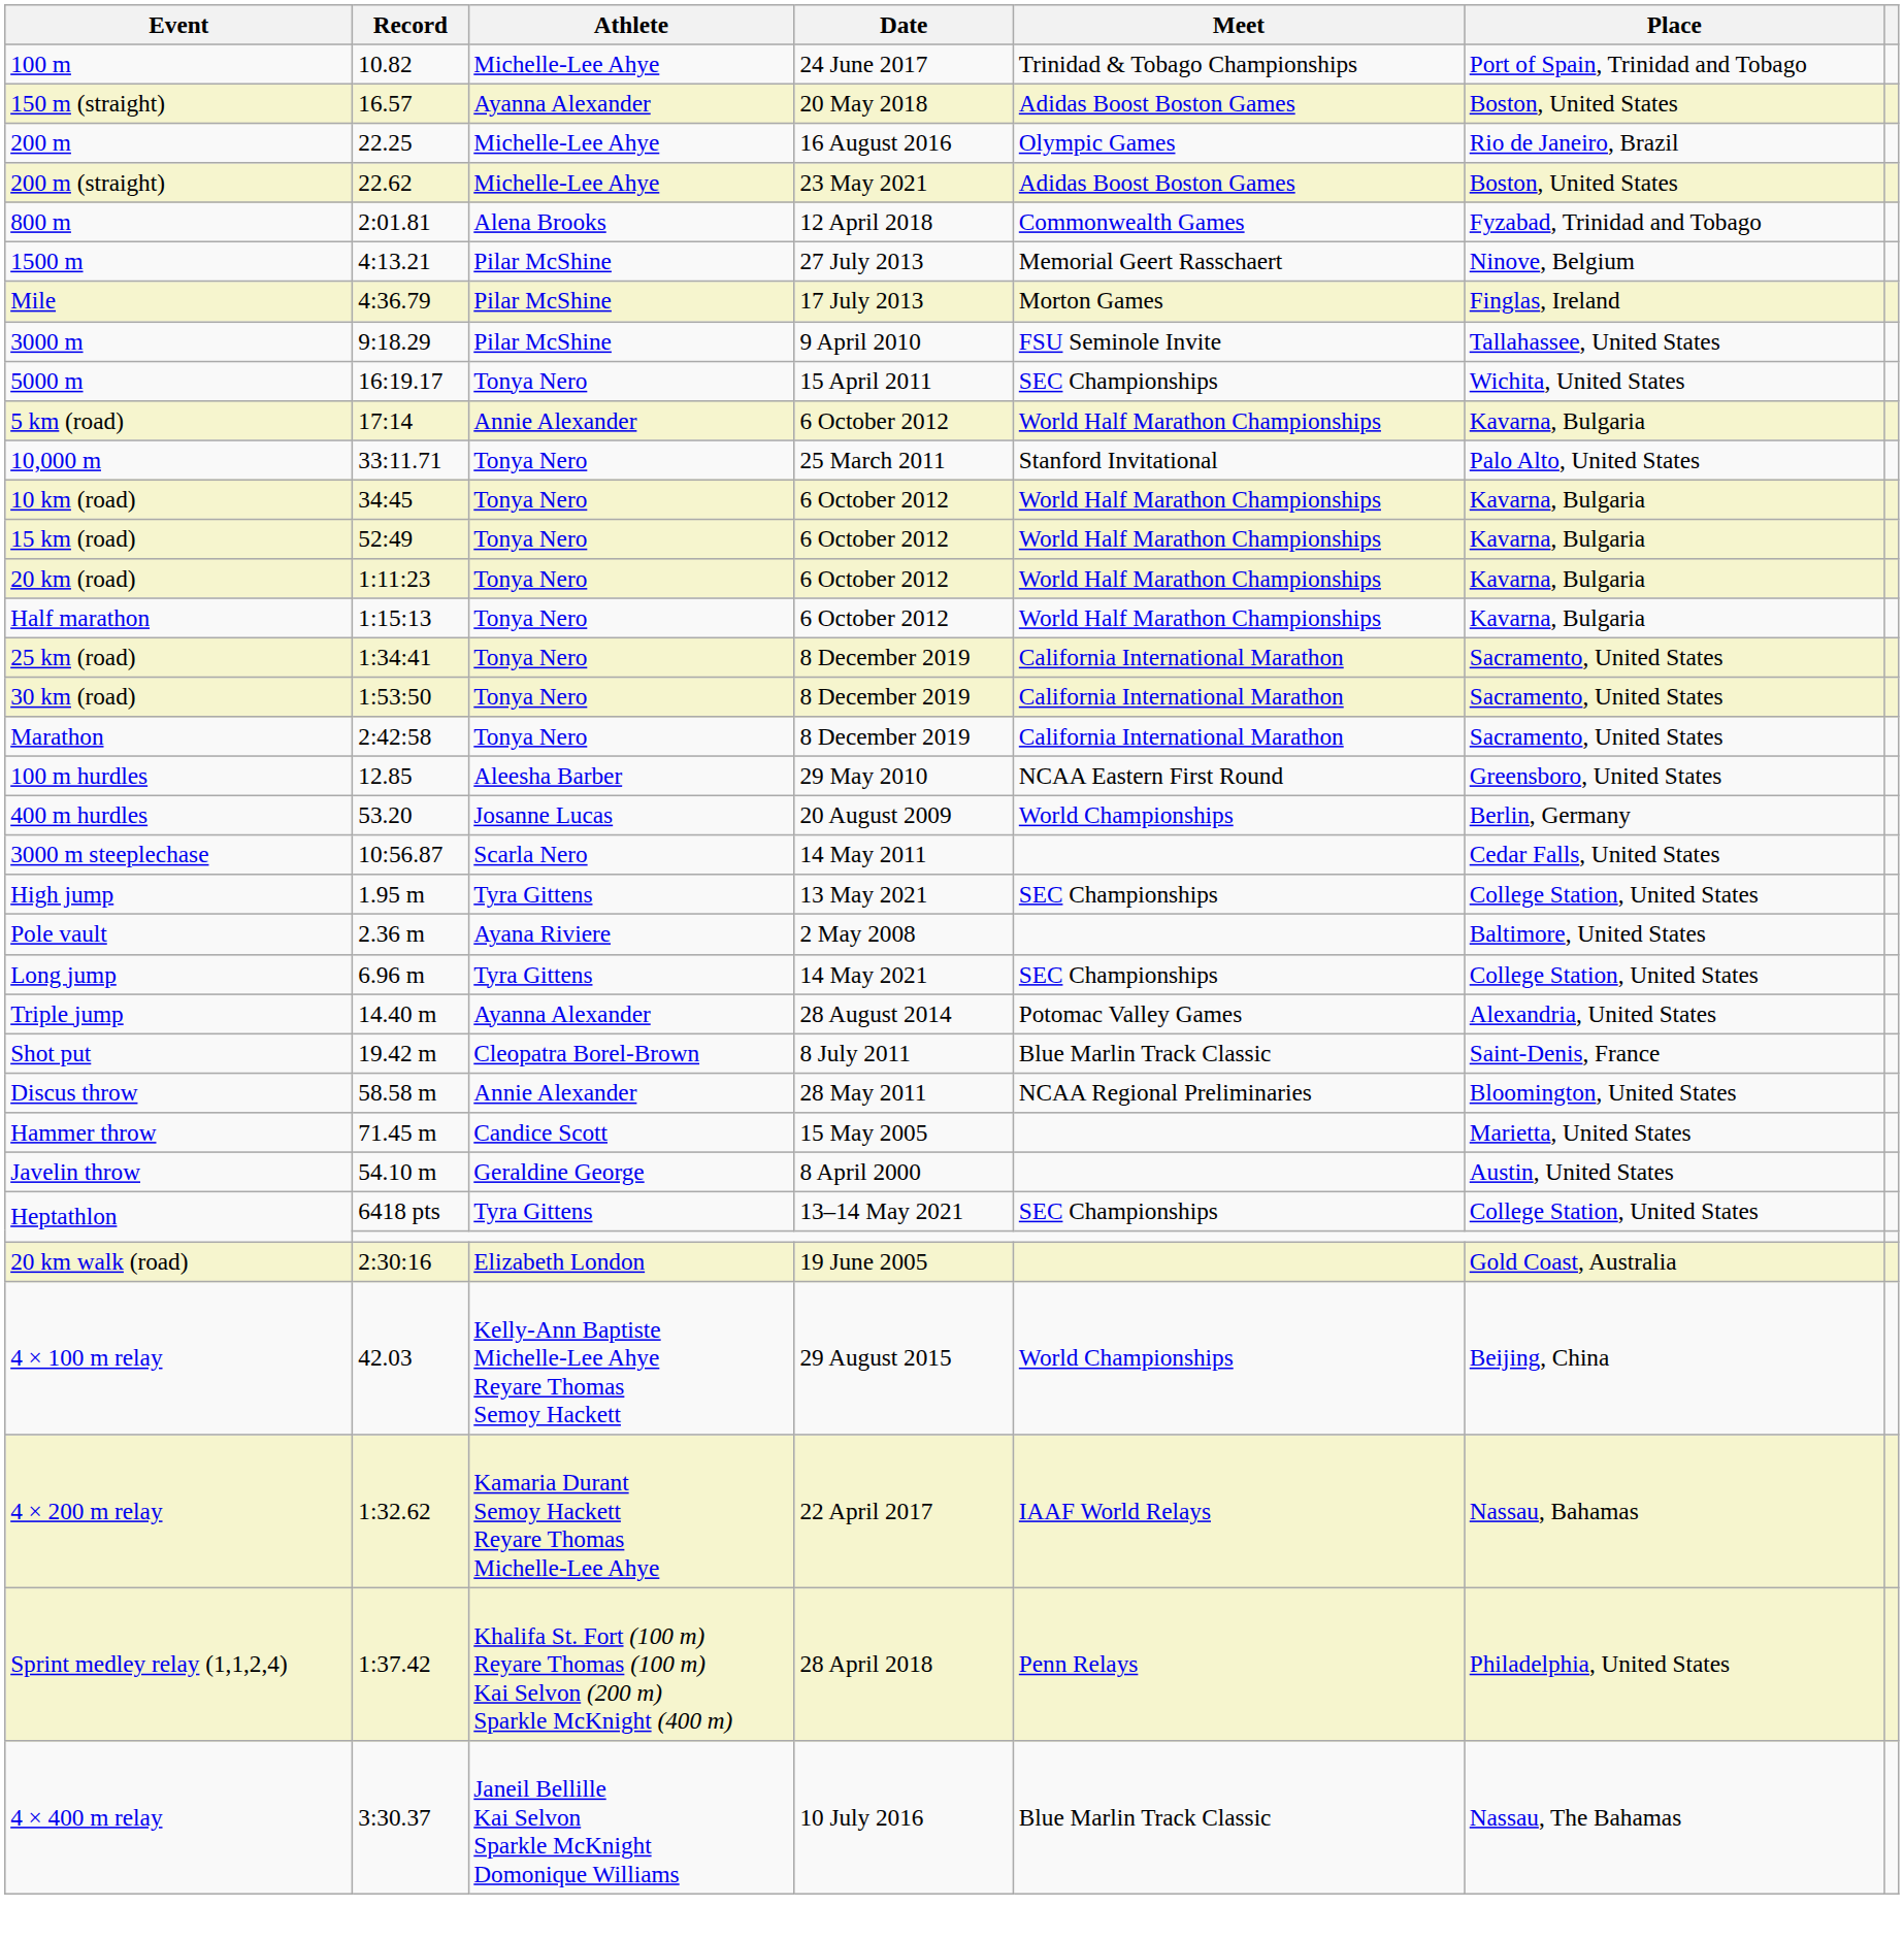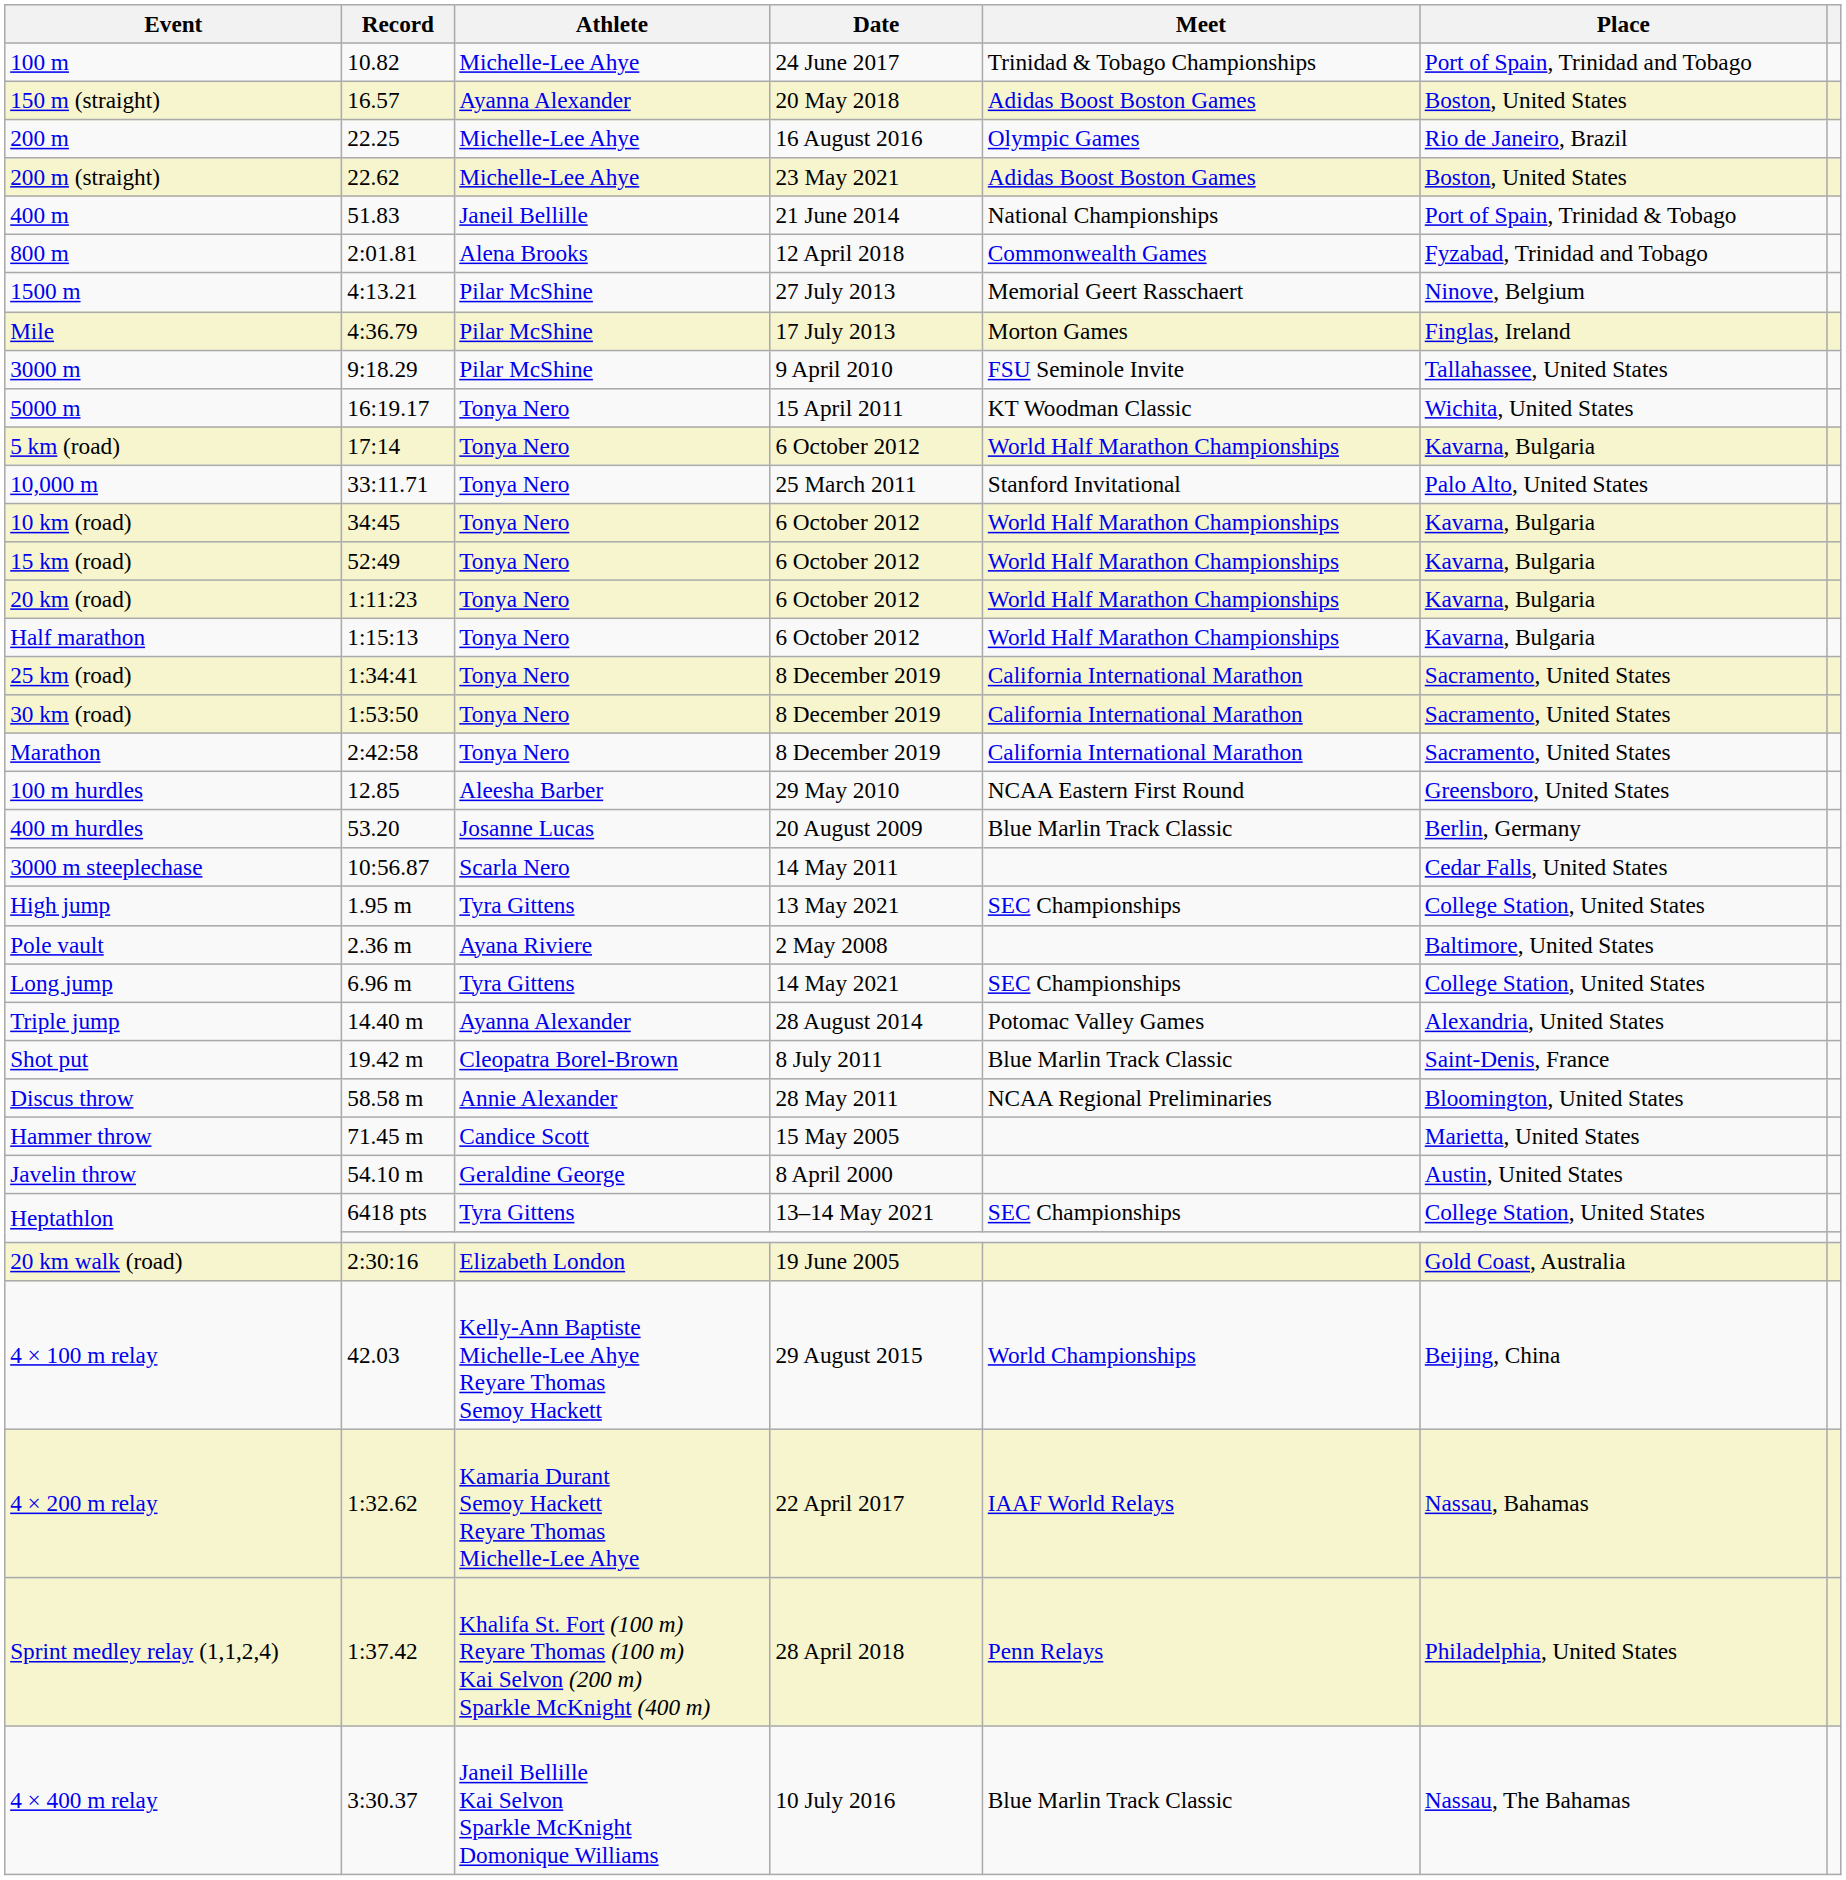 <table class="wikitable" style="font-size:95%; width: 95%;">
 <tr>
 <th>Event</th>
 <th>Record</th>
 <th>Athlete</th>
 <th>Date</th>
 <th>Meet</th>
 <th>Place</th>
 <th></th>
 </tr>
 <tr>
 <td><a href='#'>100 m</a></td>
 <td>10.82 </td>
 <td><a href='#'>Michelle-Lee Ahye</a></td>
 <td>24 June 2017</td>
 <td>Trinidad & Tobago Championships</td>
 <td><a href='#'>Port of Spain</a>, Trinidad and Tobago</td>
 <td></td>
 </tr>
 <tr style="background:#f6F5CE;">
 <td><a href='#'>150 m</a> (straight)</td>
 <td>16.57 </td>
 <td><a href='#'>Ayanna Alexander</a></td>
 <td>20 May 2018</td>
 <td><a href='#'>Adidas Boost Boston Games</a></td>
 <td><a href='#'>Boston</a>, United States</td>
 <td></td>
 </tr>
 <tr>
 <td><a href='#'>200 m</a></td>
 <td>22.25 </td>
 <td><a href='#'>Michelle-Lee Ahye</a></td>
 <td>16 August 2016</td>
 <td><a href='#'>Olympic Games</a></td>
 <td><a href='#'>Rio de Janeiro</a>, Brazil</td>
 <td></td>
 </tr>
 <tr style="background:#f6F5CE;">
 <td><a href='#'>200 m</a> (straight)</td>
 <td>22.62 </td>
 <td><a href='#'>Michelle-Lee Ahye</a></td>
 <td>23 May 2021</td>
 <td><a href='#'>Adidas Boost Boston Games</a></td>
 <td><a href='#'>Boston</a>, United States</td>
 <td></td>
 </tr>
 <tr>
+<td><a href='#'>400 m</a></td>
+<td>51.83</td>
+<td><a href='#'>Janeil Bellille</a></td>
+<td>21 June 2014</td>
+<td>National Championships</td>
+<td><a href='#'>Port of Spain</a>, Trinidad & Tobago</td>
+<td></td>
+</tr>
+<tr>
 <td><a href='#'>800 m</a></td>
 <td>2:01.81</td>
 <td><a href='#'>Alena Brooks</a></td>
 <td>12 April 2018</td>
 <td><a href='#'>Commonwealth Games</a></td>
 <td><a href='#'>Fyzabad</a>, Trinidad and Tobago</td>
 <td></td>
 </tr>
 <tr>
 <td><a href='#'>1500 m</a></td>
 <td>4:13.21</td>
 <td><a href='#'>Pilar McShine</a></td>
 <td>27 July 2013</td>
 <td>Memorial Geert Rasschaert</td>
 <td><a href='#'>Ninove</a>, Belgium</td>
 <td></td>
 </tr>
 <tr style="background:#f6F5CE;">
 <td><a href='#'>Mile</a></td>
 <td>4:36.79</td>
 <td><a href='#'>Pilar McShine</a></td>
 <td>17 July 2013</td>
 <td>Morton Games</td>
 <td><a href='#'>Finglas</a>, Ireland</td>
 <td></td>
 </tr>
 <tr>
 <td><a href='#'>3000 m</a></td>
 <td>9:18.29</td>
 <td><a href='#'>Pilar McShine</a></td>
 <td>9 April 2010</td>
 <td><a href='#'>FSU</a> Seminole Invite</td>
 <td><a href='#'>Tallahassee</a>, United States</td>
 <td></td>
 </tr>
 <tr>
 <td><a href='#'>5000 m</a></td>
 <td>16:19.17</td>
 <td><a href='#'>Tonya Nero</a></td>
 <td>15 April 2011</td>
-<td><a href='#'>SEC</a> Championships</td>
+<td>KT Woodman Classic</td>
 <td><a href='#'>Wichita</a>, United States</td>
 <td></td>
 </tr>
 <tr style="background:#f6F5CE;">
 <td><a href='#'>5 km</a> (road)</td>
 <td>17:14</td>
-<td><a href='#'>Annie Alexander</a></td>
+<td><a href='#'>Tonya Nero</a></td>
 <td>6 October 2012</td>
 <td><a href='#'>World Half Marathon Championships</a></td>
 <td><a href='#'>Kavarna</a>, Bulgaria</td>
 <td></td>
 </tr>
 <tr>
 <td><a href='#'>10,000 m</a></td>
 <td>33:11.71</td>
 <td><a href='#'>Tonya Nero</a></td>
 <td>25 March 2011</td>
 <td>Stanford Invitational</td>
 <td><a href='#'>Palo Alto</a>, United States</td>
 <td></td>
 </tr>
 <tr style="background:#f6F5CE;">
 <td><a href='#'>10 km</a> (road)</td>
 <td>34:45</td>
 <td><a href='#'>Tonya Nero</a></td>
 <td>6 October 2012</td>
 <td><a href='#'>World Half Marathon Championships</a></td>
 <td><a href='#'>Kavarna</a>, Bulgaria</td>
 <td></td>
 </tr>
 <tr style="background:#f6F5CE;">
 <td><a href='#'>15 km</a> (road)</td>
 <td>52:49</td>
 <td><a href='#'>Tonya Nero</a></td>
 <td>6 October 2012</td>
 <td><a href='#'>World Half Marathon Championships</a></td>
 <td><a href='#'>Kavarna</a>, Bulgaria</td>
 <td></td>
 </tr>
 <tr style="background:#f6F5CE;">
 <td><a href='#'>20 km</a> (road)</td>
 <td>1:11:23</td>
 <td><a href='#'>Tonya Nero</a></td>
 <td>6 October 2012</td>
 <td><a href='#'>World Half Marathon Championships</a></td>
 <td><a href='#'>Kavarna</a>, Bulgaria</td>
 <td></td>
 </tr>
 <tr>
 <td><a href='#'>Half marathon</a></td>
 <td>1:15:13</td>
 <td><a href='#'>Tonya Nero</a></td>
 <td>6 October 2012</td>
 <td><a href='#'>World Half Marathon Championships</a></td>
 <td><a href='#'>Kavarna</a>, Bulgaria</td>
 <td></td>
 </tr>
 <tr style="background:#f6F5CE;">
 <td><a href='#'>25 km</a> (road)</td>
 <td>1:34:41</td>
 <td><a href='#'>Tonya Nero</a></td>
 <td>8 December 2019</td>
 <td><a href='#'>California International Marathon</a></td>
 <td><a href='#'>Sacramento</a>, United States</td>
 <td></td>
 </tr>
 <tr style="background:#f6F5CE;">
 <td><a href='#'>30 km</a> (road)</td>
 <td>1:53:50</td>
 <td><a href='#'>Tonya Nero</a></td>
 <td>8 December 2019</td>
 <td><a href='#'>California International Marathon</a></td>
 <td><a href='#'>Sacramento</a>, United States</td>
 <td></td>
 </tr>
 <tr>
 <td><a href='#'>Marathon</a></td>
 <td>2:42:58</td>
 <td><a href='#'>Tonya Nero</a></td>
 <td>8 December 2019</td>
 <td><a href='#'>California International Marathon</a></td>
 <td><a href='#'>Sacramento</a>, United States</td>
 <td></td>
 </tr>
 <tr>
 <td><a href='#'>100 m hurdles</a></td>
 <td>12.85 </td>
 <td><a href='#'>Aleesha Barber</a></td>
 <td>29 May 2010</td>
 <td>NCAA Eastern First Round</td>
 <td><a href='#'>Greensboro</a>, United States</td>
 <td></td>
 </tr>
 <tr>
 <td><a href='#'>400 m hurdles</a></td>
 <td>53.20</td>
 <td><a href='#'>Josanne Lucas</a></td>
 <td>20 August 2009</td>
-<td><a href='#'>World Championships</a></td>
+<td>Blue Marlin Track Classic</td>
 <td><a href='#'>Berlin</a>, Germany</td>
 <td></td>
 </tr>
 <tr>
 <td><a href='#'>3000 m steeplechase</a></td>
 <td>10:56.87</td>
 <td><a href='#'>Scarla Nero</a></td>
 <td>14 May 2011</td>
 <td></td>
 <td><a href='#'>Cedar Falls</a>, United States</td>
 <td></td>
 </tr>
 <tr>
 <td><a href='#'>High jump</a></td>
 <td>1.95 m</td>
 <td><a href='#'>Tyra Gittens</a></td>
 <td>13 May 2021</td>
 <td><a href='#'>SEC</a> Championships</td>
 <td><a href='#'>College Station</a>, United States</td>
 <td></td>
 </tr>
 <tr>
 <td><a href='#'>Pole vault</a></td>
 <td>2.36 m</td>
 <td><a href='#'>Ayana Riviere</a></td>
 <td>2 May 2008</td>
 <td></td>
 <td><a href='#'>Baltimore</a>, United States</td>
 <td></td>
 </tr>
 <tr>
 <td><a href='#'>Long jump</a></td>
 <td>6.96 m </td>
 <td><a href='#'>Tyra Gittens</a></td>
 <td>14 May 2021</td>
 <td><a href='#'>SEC</a> Championships</td>
 <td><a href='#'>College Station</a>, United States</td>
 <td></td>
 </tr>
 <tr>
 <td><a href='#'>Triple jump</a></td>
 <td>14.40 m </td>
 <td><a href='#'>Ayanna Alexander</a></td>
 <td>28 August 2014</td>
 <td>Potomac Valley Games</td>
 <td><a href='#'>Alexandria</a>, United States</td>
 <td></td>
 </tr>
 <tr>
 <td><a href='#'>Shot put</a></td>
 <td>19.42 m</td>
 <td><a href='#'>Cleopatra Borel-Brown</a></td>
 <td>8 July 2011</td>
 <td>Blue Marlin Track Classic</td>
 <td><a href='#'>Saint-Denis</a>, France</td>
 <td></td>
 </tr>
 <tr>
 <td><a href='#'>Discus throw</a></td>
 <td>58.58 m</td>
 <td><a href='#'>Annie Alexander</a></td>
 <td>28 May 2011</td>
 <td>NCAA Regional Preliminaries</td>
 <td><a href='#'>Bloomington</a>, United States</td>
 <td></td>
 </tr>
 <tr>
 <td><a href='#'>Hammer throw</a></td>
 <td>71.45 m</td>
 <td><a href='#'>Candice Scott</a></td>
 <td>15 May 2005</td>
 <td></td>
 <td><a href='#'>Marietta</a>, United States</td>
 <td></td>
 </tr>
 <tr>
 <td><a href='#'>Javelin throw</a></td>
 <td>54.10 m</td>
 <td><a href='#'>Geraldine George</a></td>
 <td>8 April 2000</td>
 <td></td>
 <td><a href='#'>Austin</a>, United States</td>
 <td></td>
 </tr>
 <tr>
 <td rowspan=2><a href='#'>Heptathlon</a></td>
 <td>6418 pts</td>
 <td><a href='#'>Tyra Gittens</a></td>
 <td>13–14 May 2021</td>
 <td><a href='#'>SEC</a> Championships</td>
 <td><a href='#'>College Station</a>, United States</td>
 <td></td>
 </tr>
 <tr>
 <td colspan=5></td>
 <td></td>
 </tr>
 <tr style="background:#f6F5CE;">
 <td><a href='#'>20 km walk</a> (road)</td>
 <td>2:30:16</td>
 <td><a href='#'>Elizabeth London</a></td>
 <td>19 June 2005</td>
 <td></td>
 <td><a href='#'>Gold Coast</a>, Australia</td>
 <td></td>
 </tr>
 <tr>
 <td><a href='#'>4 × 100 m relay</a></td>
 <td>42.03</td>
 <td><br><a href='#'>Kelly-Ann Baptiste</a><br><a href='#'>Michelle-Lee Ahye</a><br><a href='#'>Reyare Thomas</a><br><a href='#'>Semoy Hackett</a></td>
 <td>29 August 2015</td>
 <td><a href='#'>World Championships</a></td>
 <td><a href='#'>Beijing</a>, China</td>
 <td></td>
 </tr>
 <tr style="background:#f6F5CE;">
 <td><a href='#'>4 × 200 m relay</a></td>
 <td>1:32.62</td>
 <td><br><a href='#'>Kamaria Durant</a><br><a href='#'>Semoy Hackett</a><br><a href='#'>Reyare Thomas</a><br><a href='#'>Michelle-Lee Ahye</a></td>
 <td>22 April 2017</td>
 <td><a href='#'>IAAF World Relays</a></td>
 <td><a href='#'>Nassau</a>, Bahamas</td>
 <td></td>
 </tr>
 <tr style="background:#f6F5CE;">
 <td><a href='#'>Sprint medley relay</a> (1,1,2,4)</td>
 <td>1:37.42</td>
 <td><br><a href='#'>Khalifa St. Fort</a> <em>(100 m)</em><br><a href='#'>Reyare Thomas</a> <em>(100 m)</em><br><a href='#'>Kai Selvon</a> <em>(200 m)</em><br><a href='#'>Sparkle McKnight</a> <em>(400 m)</em></td>
 <td>28 April 2018</td>
 <td><a href='#'>Penn Relays</a></td>
 <td><a href='#'>Philadelphia</a>, United States</td>
 <td></td>
 </tr>
 <tr>
 <td><a href='#'>4 × 400 m relay</a></td>
 <td>3:30.37</td>
 <td><br><a href='#'>Janeil Bellille</a><br><a href='#'>Kai Selvon</a><br><a href='#'>Sparkle McKnight</a><br><a href='#'>Domonique Williams</a></td>
 <td>10 July 2016</td>
 <td>Blue Marlin Track Classic</td>
 <td><a href='#'>Nassau</a>, The Bahamas</td>
 <td></td>
 </tr>
 </table>
